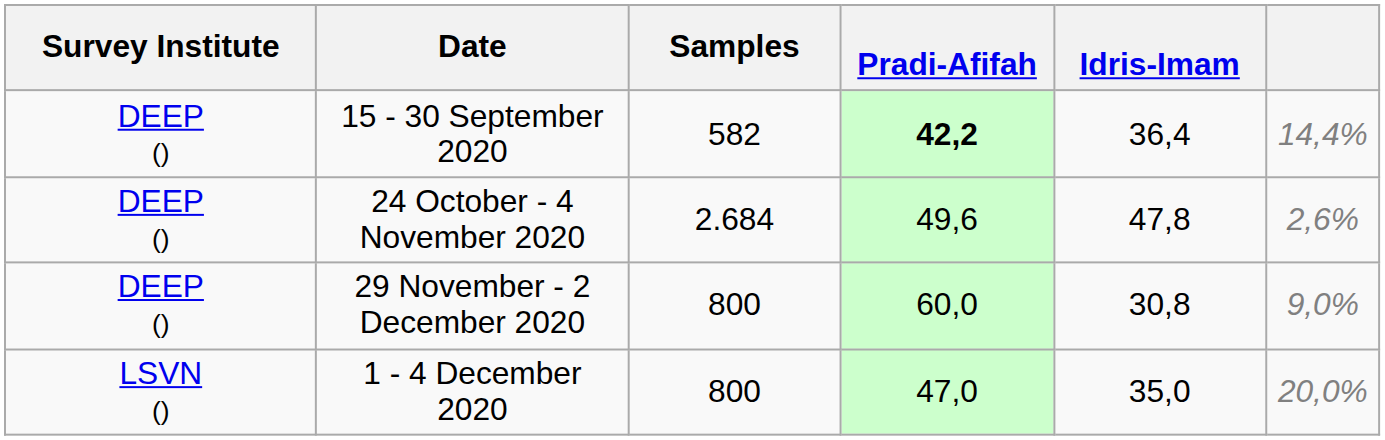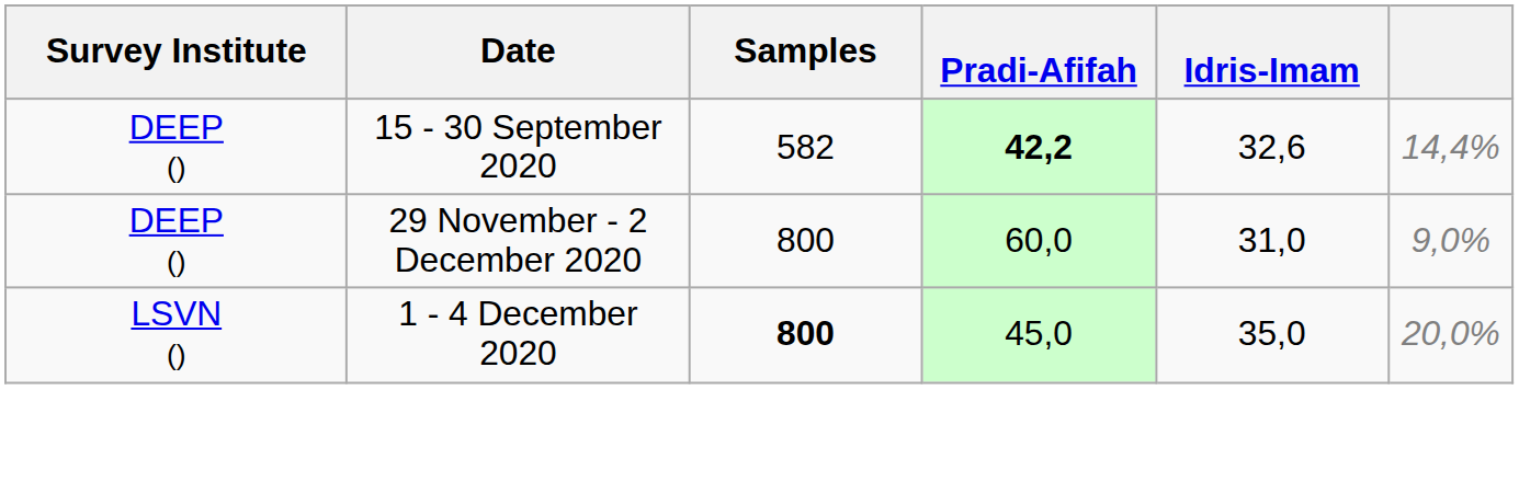 <table class="wikitable">
 <tr>
 <th width=150px>Survey Institute</th>
 <th width=150px>Date</th>
 <th width=100px>Samples</th>
 <th width=100px><br><a href='#'>Pradi-Afifah</a></th>
 <th width=100px><br><a href='#'>Idris-Imam</a></th>
 <th width=50px></th>
 </tr>
 <tr>
 <td align="center"><a href='#'>DEEP</a><br><small>()</small></td>
 <td align="center">15 - 30 September 2020</td>
 <td align="center">582</td>
 <td style="background:#cfc; text-align:center;"><strong>42,2</strong></td>
-<td align="center">36,4</td>
+<td align="center">32,6</td>
 <td style="color:#808080; text-align:center;"><em>14,4%</em></td>
-</tr>
-<tr>
-<td align="center"><a href='#'>DEEP</a><br><small>()</small></td>
-<td align="center">24 October - 4 November 2020</td>
-<td align="center">2.684</td>
-<td style="background:#cfc; text-align:center;">49,6</td>
-<td align="center">47,8</td>
-<td style="color:#808080; text-align:center;"><em>2,6%</em></td>
 </tr>
 <tr>
 <td align="center"><a href='#'>DEEP</a><br><small>()</small></td>
 <td align="center">29 November - 2 December 2020</td>
 <td align="center">800</td>
 <td style="background:#cfc; text-align:center;">60,0</td>
-<td align="center">30,8</td>
+<td align="center">31,0</td>
 <td style="color:#808080; text-align:center;"><em>9,0%</em></td>
 </tr>
 <tr>
 <td align="center"><a href='#'>LSVN</a><br><small>()</small></td>
 <td align="center">1 - 4 December 2020</td>
-<td align="center">800</td>
-<td style="background:#cfc; text-align:center;">47,0</td>
+<td align="center"><strong>800</strong></td>
+<td style="background:#cfc; text-align:center;">45,0</td>
 <td align="center">35,0</td>
 <td style="color:#808080; text-align:center;"><em>20,0%</em></td>
 </tr>
 </table>
